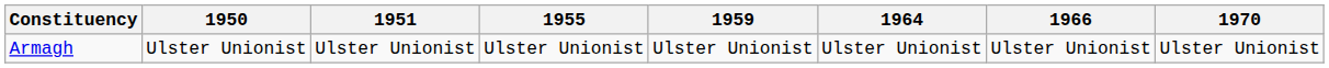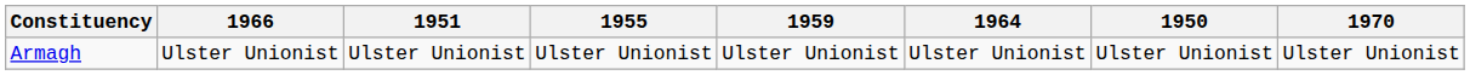 <table class="wikitable sortable">
 <tr>
 <th>Constituency</th>
-<th>1950</th>
+<th>1966</th>
 <th>1951</th>
 <th>1955</th>
 <th>1959</th>
 <th>1964</th>
-<th>1966</th>
+<th>1950</th>
 <th>1970</th>
 </tr>
 <tr>
 <td><a href='#'>Armagh</a></td>
 <td bgcolor=>Ulster Unionist</td>
 <td bgcolor=>Ulster Unionist</td>
 <td bgcolor=>Ulster Unionist</td>
 <td bgcolor=>Ulster Unionist</td>
 <td bgcolor=>Ulster Unionist</td>
 <td bgcolor=>Ulster Unionist</td>
 <td bgcolor=>Ulster Unionist</td>
 </tr>
 </table>
